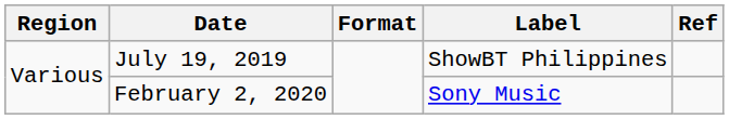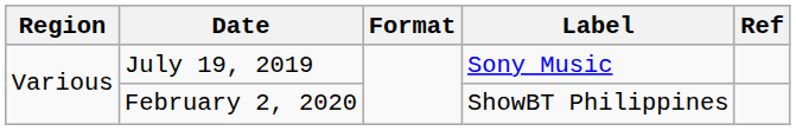 <table class="wikitable">
 <tr>
 <th>Region</th>
 <th>Date</th>
 <th>Format</th>
 <th>Label</th>
 <th>Ref</th>
 </tr>
 <tr>
 <td rowspan="2">Various</td>
 <td>July 19, 2019</td>
 <td rowspan="2"></td>
-<td>ShowBT Philippines</td>
+<td><a href='#'>Sony Music</a></td>
 <td></td>
 </tr>
 <tr>
 <td>February 2, 2020</td>
-<td><a href='#'>Sony Music</a></td>
+<td>ShowBT Philippines</td>
 <td></td>
 </tr>
 </table>
